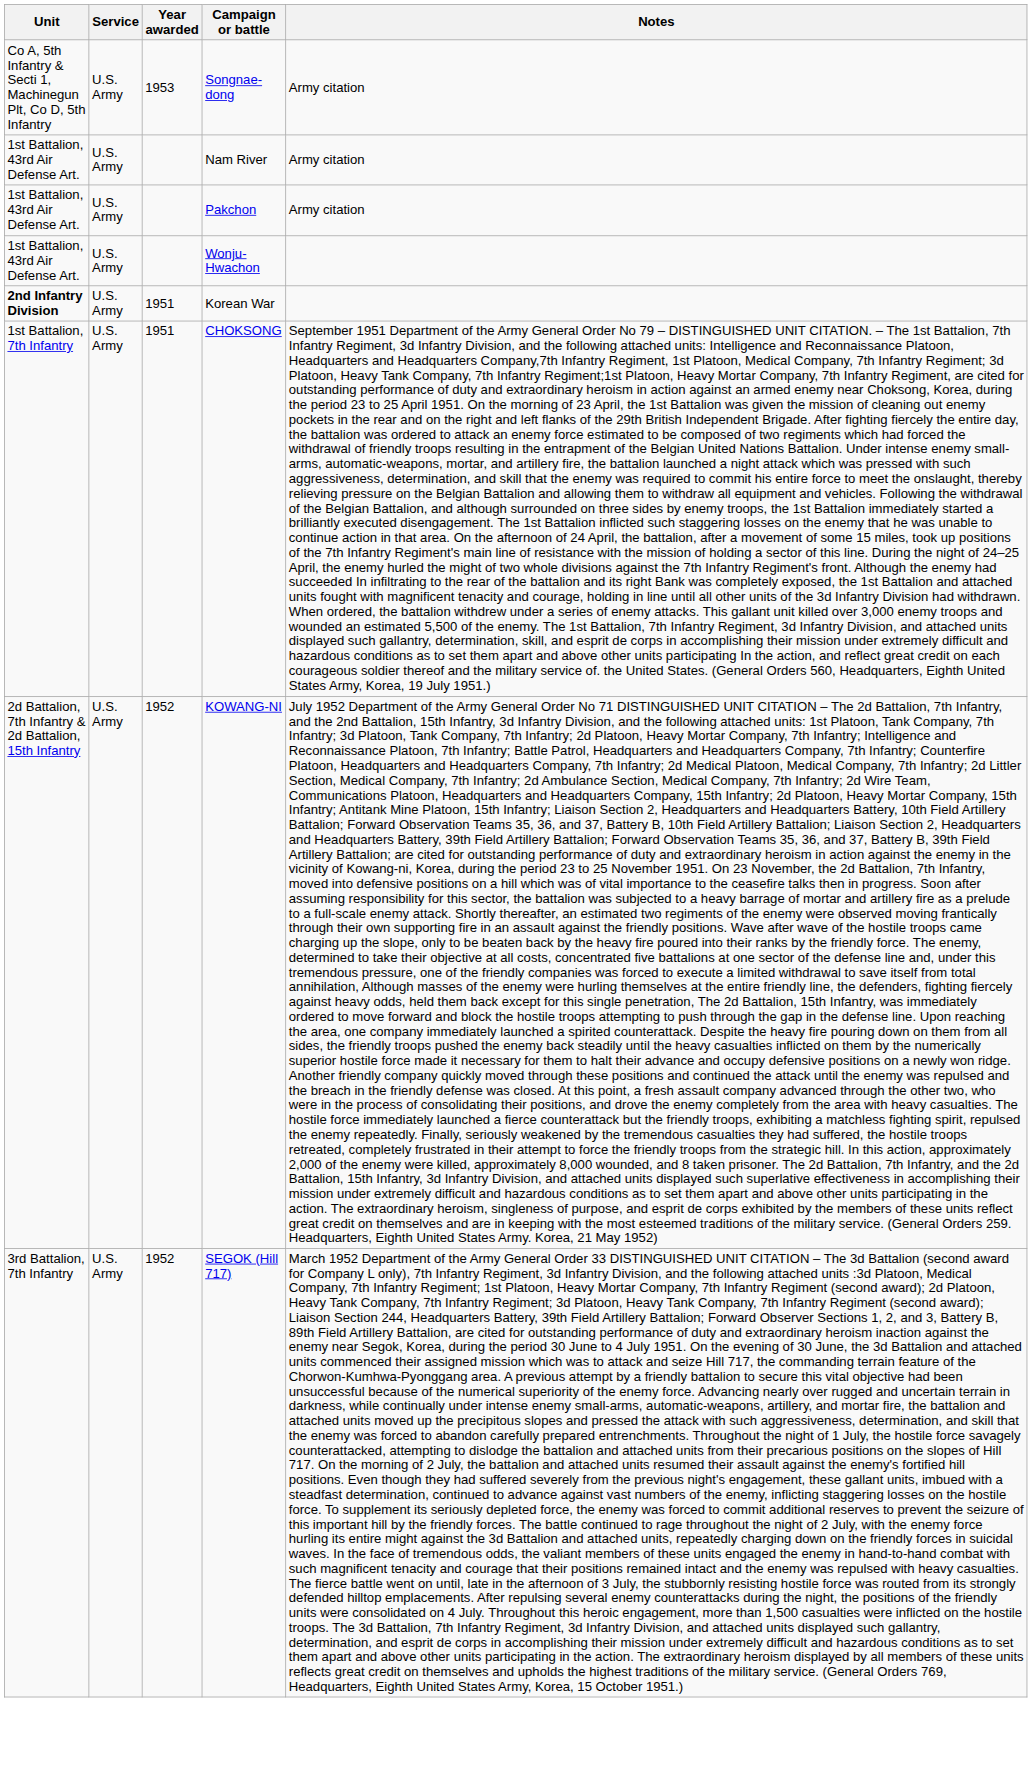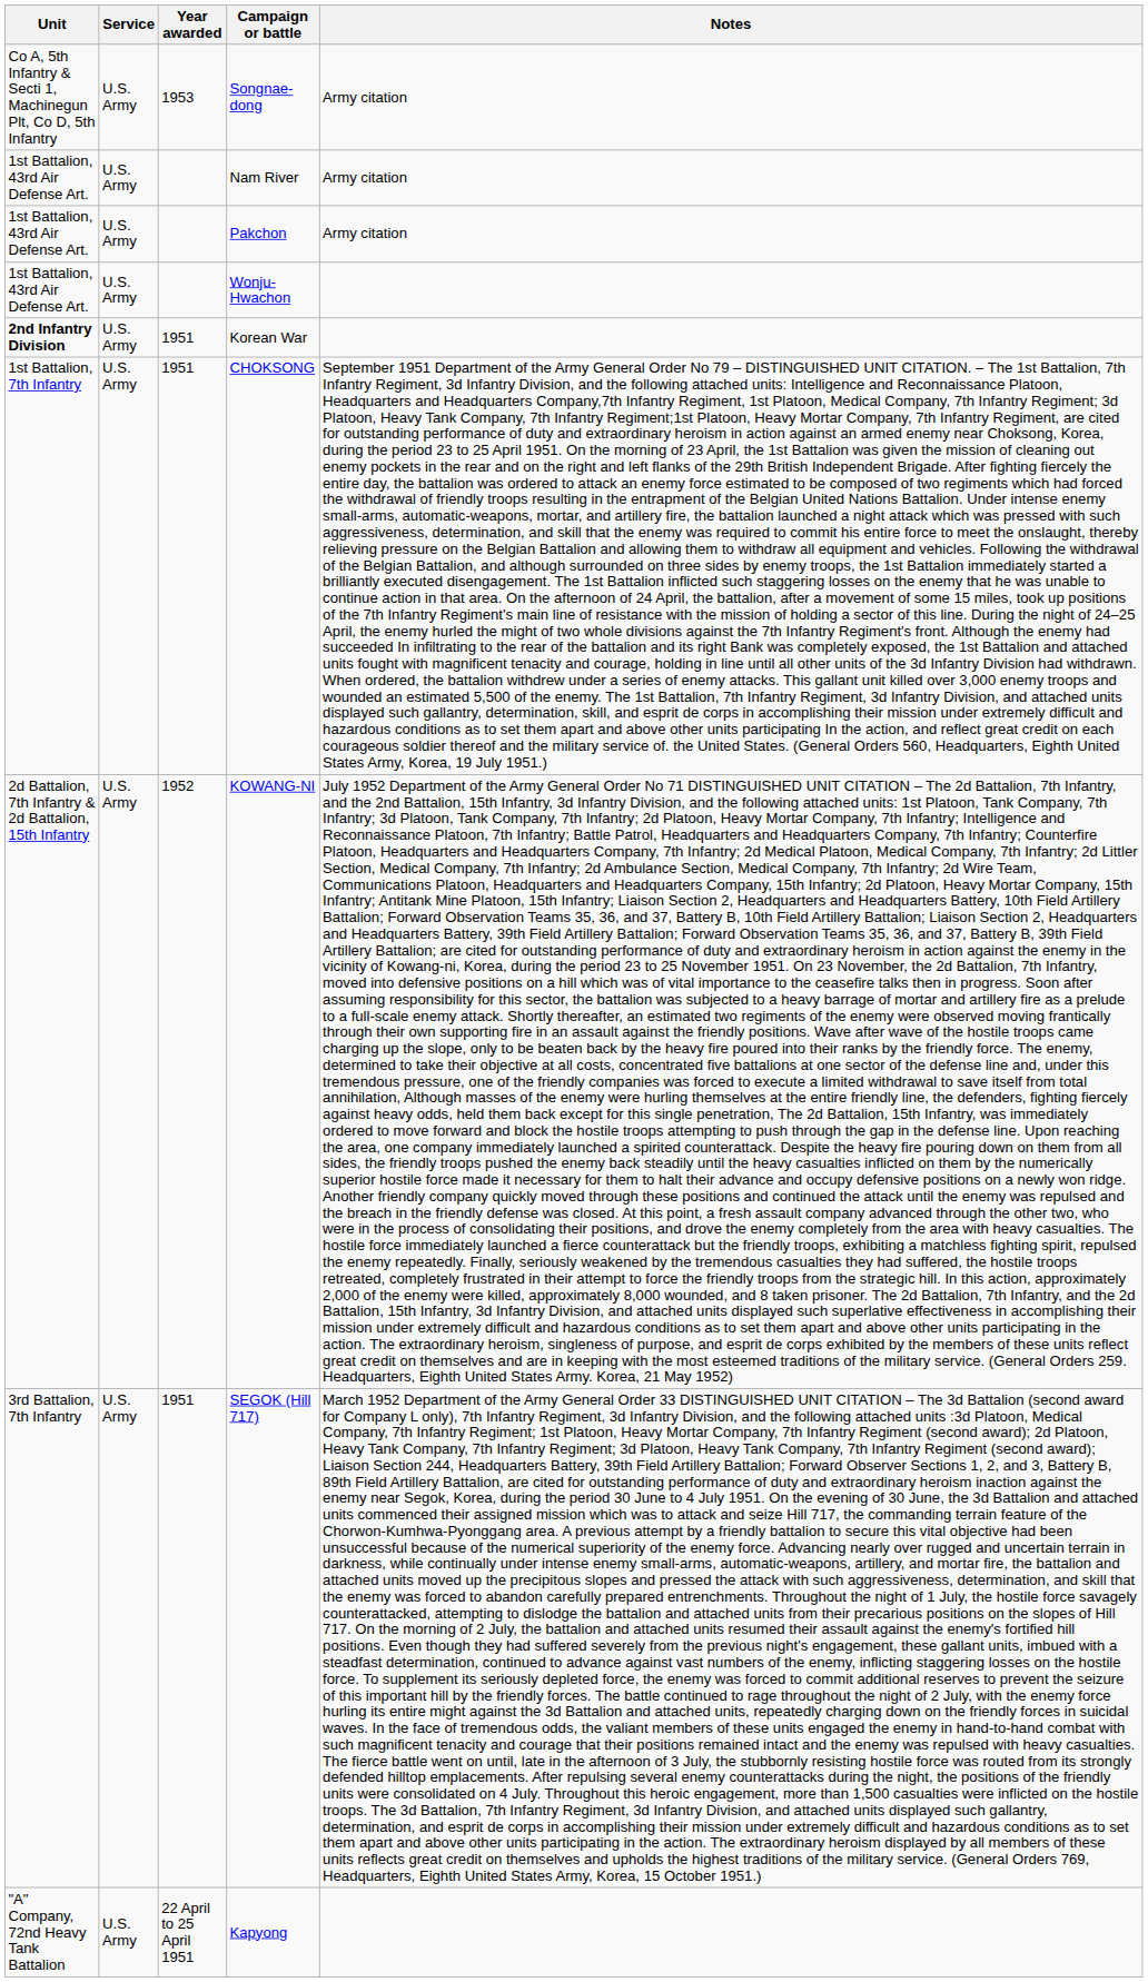 <table class="wikitable sortable mw-collapsible mw-collapsed" align="left">
 <tr>
 <th>Unit</th>
 <th>Service</th>
 <th>Year awarded</th>
 <th>Campaign or battle</th>
 <th>Notes</th>
 </tr>
 <tr>
 <td>Co A, 5th Infantry & Secti 1, Machinegun Plt, Co D, 5th Infantry</td>
 <td>U.S. Army</td>
 <td>1953</td>
 <td><a href='#'>Songnae-dong</a></td>
 <td>Army citation</td>
 </tr>
 <tr>
 <td>1st Battalion, 43rd Air Defense Art.</td>
 <td>U.S. Army</td>
 <td></td>
 <td>Nam River</td>
 <td>Army citation</td>
 </tr>
 <tr>
 <td>1st Battalion, 43rd Air Defense Art.</td>
 <td>U.S. Army</td>
 <td></td>
 <td><a href='#'>Pakchon</a></td>
 <td>Army citation</td>
 </tr>
 <tr>
 <td>1st Battalion, 43rd Air Defense Art.</td>
 <td>U.S. Army</td>
 <td></td>
 <td><a href='#'>Wonju-Hwachon</a></td>
 <td></td>
 </tr>
 <tr>
 <td><strong>2nd Infantry Division</strong></td>
 <td>U.S. Army</td>
 <td>1951</td>
 <td>Korean War</td>
 <td></td>
 </tr>
 <tr>
 <td valign="top">1st Battalion, <a href='#'>7th Infantry</a></td>
 <td valign="top">U.S. Army</td>
 <td valign="top">1951</td>
 <td valign="top"><a href='#'>CHOKSONG</a></td>
 <td valign="top">September 1951 Department of the Army General Order No 79 – DISTINGUISHED UNIT CITATION. – The 1st Battalion, 7th Infantry Regiment, 3d Infantry Division, and the following attached units: Intelligence and Reconnaissance Platoon, Headquarters and Headquarters Company,7th Infantry Regiment, 1st Platoon, Medical Company, 7th Infantry Regiment; 3d Platoon, Heavy Tank Company, 7th Infantry Regiment;1st Platoon, Heavy Mortar Company, 7th Infantry Regiment, are cited for outstanding performance of duty and extraordinary heroism in action against an armed enemy near Choksong, Korea, during the period 23 to 25 April 1951.  On the morning of 23 April, the 1st Battalion was given the mission of cleaning out enemy pockets in the rear and on the right and left flanks of the 29th British Independent Brigade.  After fighting fiercely the entire day, the battalion was ordered to attack an enemy force estimated to be composed of two regiments which had forced the withdrawal of friendly troops resulting in the entrapment of the Belgian United Nations Battalion.  Under intense enemy small-arms, automatic-weapons, mortar, and artillery fire, the battalion launched a night attack which was pressed with such aggressiveness, determination, and skill that the enemy was required to commit his entire force to meet the onslaught, thereby relieving pressure on the Belgian Battalion and allowing them to withdraw all equipment and vehicles. Following the withdrawal of the Belgian Battalion, and although surrounded on three sides by enemy troops, the 1st Battalion immediately started a brilliantly executed disengagement. The 1st Battalion inflicted such staggering losses on the enemy that he was unable to continue action in that area. On the afternoon of 24 April, the battalion, after a movement of some 15 miles, took up positions of the 7th Infantry Regiment's main line of resistance with the mission of holding a sector of this line. During the night of 24–25 April, the enemy hurled the might of two whole divisions against the 7th Infantry Regiment's front. Although the enemy had succeeded In infiltrating to the rear of the battalion and its right Bank was completely exposed, the 1st Battalion and attached units fought with magnificent tenacity and courage, holding in line until all other units of the 3d Infantry Division had withdrawn. When ordered, the battalion withdrew under a series of enemy attacks. This gallant unit killed over 3,000 enemy troops and wounded an estimated 5,500 of the enemy. The 1st Battalion, 7th Infantry Regiment, 3d Infantry Division, and attached units displayed such gallantry, determination, skill, and esprit de corps in accomplishing their mission under extremely difficult and hazardous conditions as to set them apart and above other units participating In the action, and reflect great credit on each courageous soldier thereof and the military service of. the United States. (General Orders 560, Headquarters, Eighth United States Army, Korea, 19 July 1951.)</td>
 </tr>
 <tr>
 <td valign="top">2d Battalion, 7th Infantry & 2d Battalion, <a href='#'>15th Infantry</a></td>
 <td valign="top">U.S. Army</td>
 <td valign="top">1952</td>
 <td valign="top"><a href='#'>KOWANG-NI</a></td>
 <td valign="top">July 1952 Department of the Army General Order No 71 DISTINGUISHED UNIT CITATION – The 2d Battalion, 7th Infantry, and the 2nd Battalion, 15th Infantry, 3d Infantry Division, and the following attached units: 1st Platoon, Tank Company, 7th Infantry; 3d Platoon, Tank Company, 7th Infantry; 2d Platoon, Heavy Mortar Company, 7th Infantry; Intelligence and Reconnaissance Platoon, 7th Infantry; Battle Patrol, Headquarters and Headquarters Company, 7th Infantry; Counterfire Platoon, Headquarters and Headquarters Company, 7th Infantry; 2d Medical Platoon, Medical Company, 7th Infantry; 2d Littler Section, Medical Company, 7th Infantry; 2d Ambulance Section, Medical Company, 7th Infantry; 2d Wire Team, Communications Platoon, Headquarters and Headquarters Company, 15th Infantry; 2d Platoon, Heavy Mortar Company, 15th Infantry; Antitank Mine Platoon, 15th Infantry; Liaison Section 2, Headquarters and Headquarters Battery, 10th Field Artillery Battalion; Forward Observation Teams 35, 36, and 37, Battery B, 10th Field Artillery Battalion; Liaison Section 2, Headquarters and Headquarters Battery, 39th Field Artillery Battalion; Forward Observation Teams 35, 36, and 37, Battery B, 39th Field Artillery Battalion; are cited for outstanding performance of duty and extraordinary heroism in action against the enemy in the vicinity of Kowang-ni, Korea, during the period 23 to 25 November 1951. On 23 November, the 2d Battalion, 7th Infantry, moved into defensive positions on a hill which was of vital importance to the ceasefire talks then in progress. Soon after assuming responsibility for this sector, the battalion was subjected to a heavy barrage of mortar and artillery fire as a prelude to a full-scale enemy attack. Shortly thereafter, an estimated two regiments of the enemy were observed moving frantically through their own supporting fire in an assault against the friendly positions. Wave after wave of the hostile troops came charging up the slope, only to be beaten back by the heavy fire poured into their ranks by the friendly force. The enemy, determined to take their objective at all costs, concentrated five battalions at one sector of the defense line and, under this tremendous pressure, one of the friendly companies was forced to execute a limited withdrawal to save itself from total annihilation, Although masses of the enemy were hurling themselves at the entire friendly line, the defenders, fighting fiercely against heavy odds, held them back except for this single penetration, The 2d Battalion, 15th Infantry, was immediately ordered to move forward and block the hostile troops attempting to push through the gap in the defense line. Upon reaching the area, one company immediately launched a spirited counterattack. Despite the heavy fire pouring down on them from all sides, the friendly troops pushed the enemy back steadily until the heavy casualties inflicted on them by the numerically superior hostile force made it necessary for them to halt their advance and occupy defensive positions on a newly won ridge. Another friendly company quickly moved through these positions and continued the attack until the enemy was repulsed and the breach in the friendly defense was closed. At this point, a fresh assault company advanced through the other two, who were in the process of consolidating their positions, and drove the enemy completely from the area with heavy casualties. The hostile force immediately launched a fierce counterattack but the friendly troops, exhibiting a matchless fighting spirit, repulsed the enemy repeatedly. Finally, seriously weakened by the tremendous casualties they had suffered, the hostile troops retreated, completely frustrated in their attempt to force the friendly troops from the strategic hill.  In this action, approximately 2,000 of the enemy were killed, approximately 8,000 wounded, and 8 taken prisoner. The 2d Battalion, 7th Infantry, and the 2d Battalion, 15th Infantry, 3d Infantry Division, and attached units displayed such superlative effectiveness in accomplishing their mission under extremely difficult and hazardous conditions as to set them apart and above other units participating in the action. The extraordinary heroism, singleness of purpose, and esprit de corps exhibited by the members of these units reflect great credit on themselves and are in keeping with the most esteemed traditions of the military service. (General Orders 259. Headquarters, Eighth United States Army. Korea, 21 May 1952)</td>
 </tr>
 <tr>
 <td valign="top">3rd Battalion, 7th Infantry</td>
 <td valign="top">U.S. Army</td>
-<td valign="top">1952</td>
+<td valign="top">1951</td>
 <td valign="top"><a href='#'>SEGOK (Hill 717)</a></td>
 <td valign="top">March 1952 Department of the Army General Order 33 DISTINGUISHED UNIT CITATION – The 3d Battalion (second award for Company L only), 7th Infantry Regiment, 3d Infantry Division, and the following attached units :3d Platoon, Medical Company, 7th Infantry Regiment; 1st Platoon, Heavy Mortar Company, 7th Infantry Regiment (second award); 2d Platoon, Heavy Tank Company, 7th Infantry Regiment; 3d Platoon, Heavy Tank Company, 7th Infantry Regiment (second award); Liaison Section 244, Headquarters Battery, 39th Field Artillery Battalion; Forward Observer Sections 1, 2, and 3, Battery B, 89th Field Artillery Battalion, are cited for outstanding performance of duty and extraordinary heroism inaction against the enemy near Segok, Korea, during the period 30 June to 4 July 1951. On the evening of 30 June, the 3d Battalion and attached units commenced their assigned mission which was to attack and seize Hill 717, the commanding terrain feature of the Chorwon-Kumhwa-Pyonggang area. A previous attempt by a friendly battalion to secure this vital objective had been unsuccessful because of the numerical superiority of the enemy force. Advancing nearly  over rugged and uncertain terrain in darkness, while continually under intense enemy small-arms, automatic-weapons, artillery, and mortar fire, the battalion and attached units moved up the precipitous slopes and pressed the attack with such aggressiveness, determination, and skill that the enemy was forced to abandon carefully prepared entrenchments. Throughout the night of 1 July, the hostile force savagely counterattacked, attempting to dislodge the battalion and attached units from their precarious positions on the slopes of Hill 717. On the morning of 2 July, the battalion and attached units resumed their assault against the enemy's fortified hill positions. Even though they had suffered severely from the previous night's engagement, these gallant units, imbued with a steadfast determination, continued to advance against vast numbers of the enemy, inflicting staggering losses on the hostile force. To supplement its seriously depleted force, the enemy was forced to commit additional reserves to prevent the seizure of this important hill by the friendly forces. The battle continued to rage throughout the night of 2 July, with the enemy force hurling its entire might against the 3d Battalion and attached units, repeatedly charging down on the friendly forces in suicidal waves. In the face of tremendous odds, the valiant members of these units engaged the enemy in hand-to-hand combat with such magnificent tenacity and courage that their positions remained intact and the enemy was repulsed with heavy casualties. The fierce battle went on until, late in the afternoon of 3 July, the stubbornly resisting hostile force was routed from its strongly defended hilltop emplacements. After repulsing several enemy counterattacks during the night, the positions of the friendly units were consolidated on 4 July. Throughout this heroic engagement, more than 1,500 casualties were inflicted on the hostile troops. The 3d Battalion, 7th Infantry Regiment, 3d Infantry Division, and attached units displayed such gallantry, determination, and esprit de corps in accomplishing their mission under extremely difficult and hazardous conditions as to set them apart and above other units participating in the action. The extraordinary heroism displayed by all members of these units reflects great credit on themselves and upholds the highest traditions of the military service. (General Orders 769, Headquarters, Eighth United States Army, Korea, 15 October 1951.)</td>
 </tr>
+<tr>
+<td>"A" Company, 72nd Heavy Tank Battalion</td>
+<td>U.S. Army</td>
+<td>22 April to 25 April 1951</td>
+<td><a href='#'>Kapyong</a></td>
+<td Army citation></td>
+</tr>
 </table>
